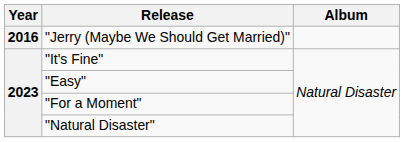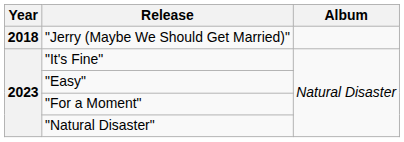 <table class="wikitable plainrowheaders">
 <tr>
 <th scope="col">Year</th>
 <th scope="col">Release</th>
 <th scope="col">Album</th>
 </tr>
 <tr>
-<th scope="row">2016</th>
+<th scope="row">2018</th>
 <td>"Jerry (Maybe We Should Get Married)"</td>
 <td></td>
 </tr>
 <tr>
 <th scope="row" rowspan="4">2023</th>
 <td>"It's Fine"</td>
 <td rowspan="4"><em>Natural Disaster</em></td>
 </tr>
 <tr>
 <td>"Easy"</td>
 </tr>
 <tr>
 <td>"For a Moment"</td>
 </tr>
 <tr>
 <td>"Natural Disaster"</td>
 </tr>
 </table>
